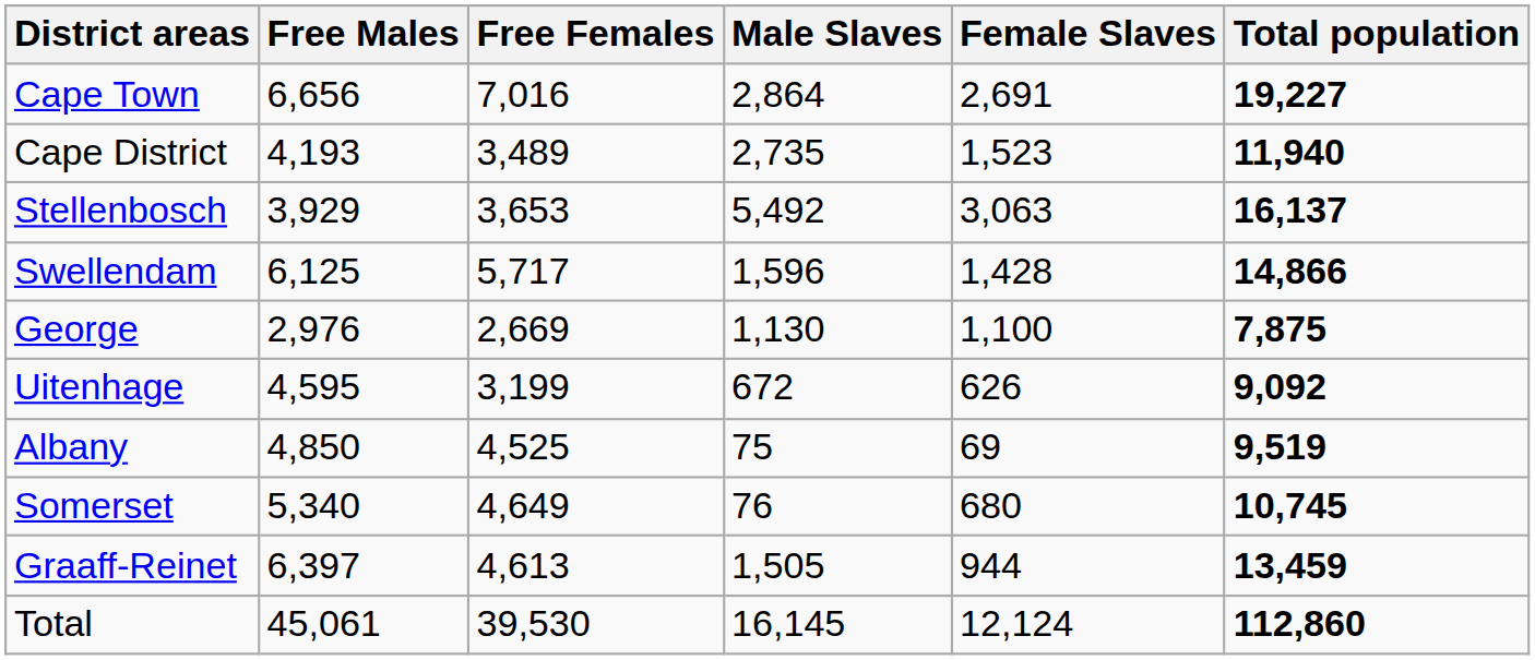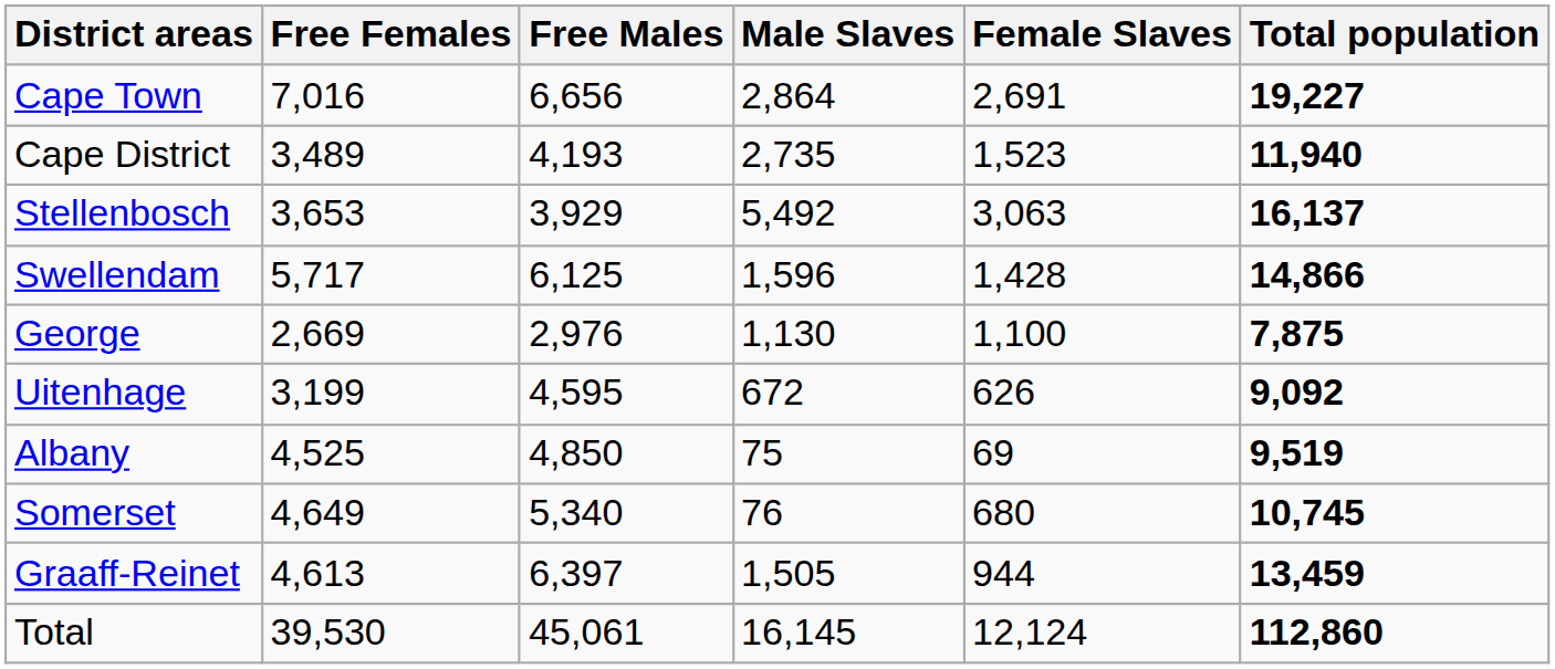 <table class="wikitable">
 <tr>
 <th>District areas</th>
+<th>Free Females</th>
 <th>Free Males</th>
-<th>Free Females</th>
 <th>Male Slaves</th>
 <th>Female Slaves</th>
 <th>Total population</th>
 </tr>
 <tr>
 <td><a href='#'>Cape Town</a></td>
+<td>7,016</td>
 <td>6,656</td>
-<td>7,016</td>
 <td>2,864</td>
 <td>2,691</td>
 <td><strong>19,227</strong></td>
 </tr>
 <tr>
 <td>Cape District</td>
+<td>3,489</td>
 <td>4,193</td>
-<td>3,489</td>
 <td>2,735</td>
 <td>1,523</td>
 <td><strong>11,940</strong></td>
 </tr>
 <tr>
 <td><a href='#'>Stellenbosch</a></td>
+<td>3,653</td>
 <td>3,929</td>
-<td>3,653</td>
 <td>5,492</td>
 <td>3,063</td>
 <td><strong>16,137</strong></td>
 </tr>
 <tr>
 <td><a href='#'>Swellendam</a></td>
+<td>5,717</td>
 <td>6,125</td>
-<td>5,717</td>
 <td>1,596</td>
 <td>1,428</td>
 <td><strong>14,866</strong></td>
 </tr>
 <tr>
 <td><a href='#'>George</a></td>
+<td>2,669</td>
 <td>2,976</td>
-<td>2,669</td>
 <td>1,130</td>
 <td>1,100</td>
 <td><strong>7,875</strong></td>
 </tr>
 <tr>
 <td><a href='#'>Uitenhage</a></td>
+<td>3,199</td>
 <td>4,595</td>
-<td>3,199</td>
 <td>672</td>
 <td>626</td>
 <td><strong>9,092</strong></td>
 </tr>
 <tr>
 <td><a href='#'>Albany</a></td>
+<td>4,525</td>
 <td>4,850</td>
-<td>4,525</td>
 <td>75</td>
 <td>69</td>
 <td><strong>9,519</strong></td>
 </tr>
 <tr>
 <td><a href='#'>Somerset</a></td>
+<td>4,649</td>
 <td>5,340</td>
-<td>4,649</td>
 <td>76</td>
 <td>680</td>
 <td><strong>10,745</strong></td>
 </tr>
 <tr>
 <td><a href='#'>Graaff-Reinet</a></td>
+<td>4,613</td>
 <td>6,397</td>
-<td>4,613</td>
 <td>1,505</td>
 <td>944</td>
 <td><strong>13,459</strong></td>
 </tr>
 <tr>
 <td>Total</td>
+<td>39,530</td>
 <td>45,061</td>
-<td>39,530</td>
 <td>16,145</td>
 <td>12,124</td>
 <td><strong>112,860</strong></td>
 </tr>
 </table>
